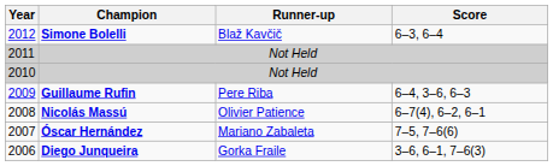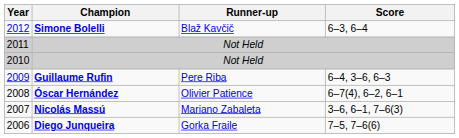 <table class="wikitable" style="font-size:90%">
 <tr>
 <th>Year</th>
 <th width="200">Champion</th>
 <th width="200">Runner-up</th>
 <th width="175">Score</th>
 </tr>
 <tr>
 <td><a href='#'>2012</a></td>
 <td> <strong><a href='#'>Simone Bolelli</a></strong></td>
 <td> <a href='#'>Blaž Kavčič</a></td>
 <td>6–3, 6–4</td>
 </tr>
 <tr>
 <td style="background:#cfcfcf">2011</td>
 <td colspan=3 align=center style="background:#cfcfcf"><em>Not Held</em></td>
 </tr>
 <tr>
 <td style="background:#cfcfcf">2010</td>
 <td colspan=3 align=center style="background:#cfcfcf"><em>Not Held</em></td>
 </tr>
 <tr>
 <td><a href='#'>2009</a></td>
 <td> <strong><a href='#'>Guillaume Rufin</a></strong></td>
 <td> <a href='#'>Pere Riba</a></td>
 <td>6–4, 3–6, 6–3</td>
 </tr>
 <tr>
 <td>2008</td>
-<td> <strong><a href='#'>Nicolás Massú</a></strong></td>
+<td> <strong><a href='#'>Óscar Hernández</a></strong></td>
 <td> <a href='#'>Olivier Patience</a></td>
 <td>6–7(4), 6–2, 6–1</td>
 </tr>
 <tr>
 <td>2007</td>
-<td> <strong><a href='#'>Óscar Hernández</a></strong></td>
+<td> <strong><a href='#'>Nicolás Massú</a></strong></td>
 <td> <a href='#'>Mariano Zabaleta</a></td>
-<td>7–5, 7–6(6)</td>
+<td>3–6, 6–1, 7–6(3)</td>
 </tr>
 <tr>
 <td>2006</td>
 <td> <strong><a href='#'>Diego Junqueira</a></strong></td>
 <td> <a href='#'>Gorka Fraile</a></td>
-<td>3–6, 6–1, 7–6(3)</td>
+<td>7–5, 7–6(6)</td>
 </tr>
 </table>
